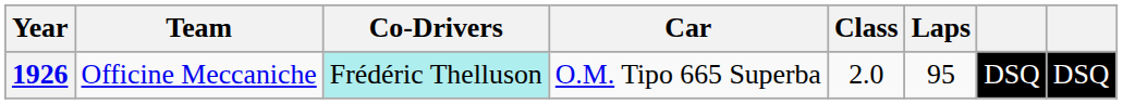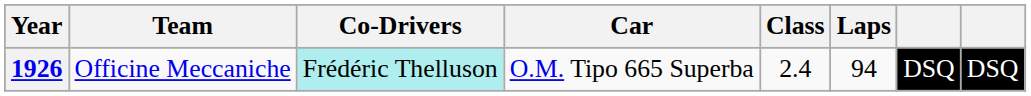 <table class="wikitable" style="text-align:center; font-size:90%">
 <tr>
 <th>Year</th>
 <th>Team</th>
 <th>Co-Drivers</th>
 <th>Car</th>
 <th>Class</th>
 <th>Laps</th>
 <th></th>
 <th></th>
 </tr>
 <tr>
 <th><a href='#'>1926</a></th>
 <td align="left"> <a href='#'>Officine Meccaniche</a></td>
 <td align="left" style="background: paleturquoise;"> Frédéric Thelluson</td>
 <td align="left"><a href='#'>O.M.</a> Tipo 665 Superba</td>
-<td>2.0</td>
-<td>95</td>
+<td>2.4</td>
+<td>94</td>
 <td style="background:#000; color:#fff;"><span>DSQ</span></td>
 <td style="background:#000; color:#fff;"><span>DSQ</span></td>
 </tr>
 </table>
